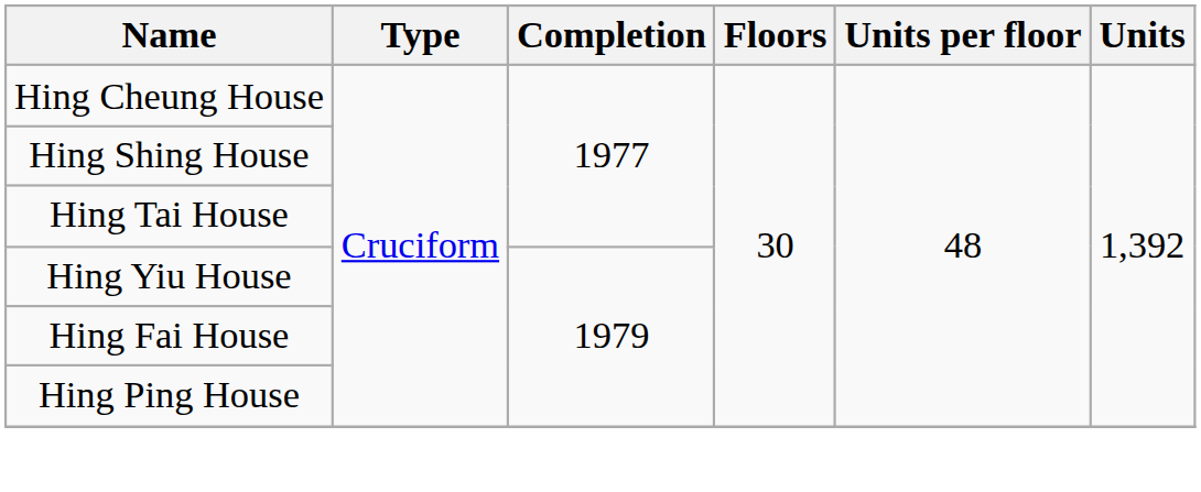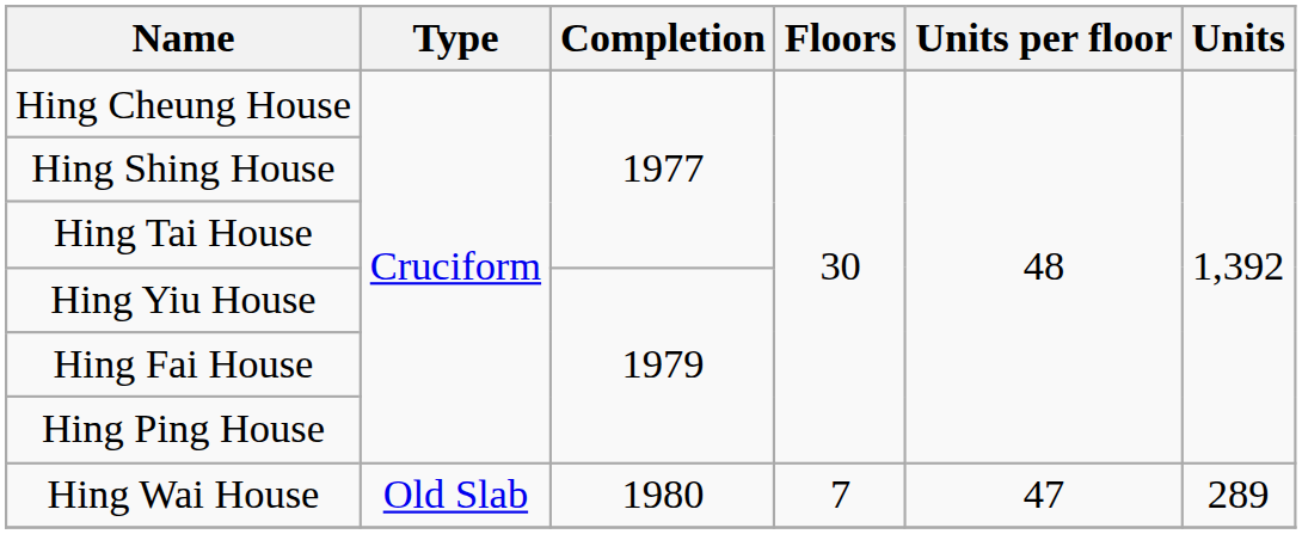 <table class="wikitable" style="text-align: center">
 <tr>
 <th>Name</th>
 <th>Type</th>
 <th>Completion</th>
 <th>Floors</th>
 <th>Units per floor</th>
 <th>Units</th>
 </tr>
 <tr>
 <td>Hing Cheung House</td>
 <td rowspan="6"><a href='#'>Cruciform</a></td>
 <td rowspan="3">1977</td>
 <td rowspan="6">30</td>
 <td rowspan="6">48</td>
 <td rowspan="6">1,392</td>
 </tr>
 <tr>
 <td>Hing Shing House</td>
 </tr>
 <tr>
 <td>Hing Tai House</td>
 </tr>
 <tr>
 <td>Hing Yiu House</td>
 <td rowspan="3">1979</td>
 </tr>
 <tr>
 <td>Hing Fai House</td>
 </tr>
 <tr>
 <td>Hing Ping House</td>
 </tr>
 <tr>
+<td>Hing Wai House</td>
+<td rowspan="1"><a href='#'>Old Slab</a></td>
+<td rowspan="1">1980</td>
+<td rowspan="1">7</td>
+<td rowspan="1">47</td>
+<td rowspan="1">289</td>
+</tr>
+<tr>
 </tr>
 </table>
